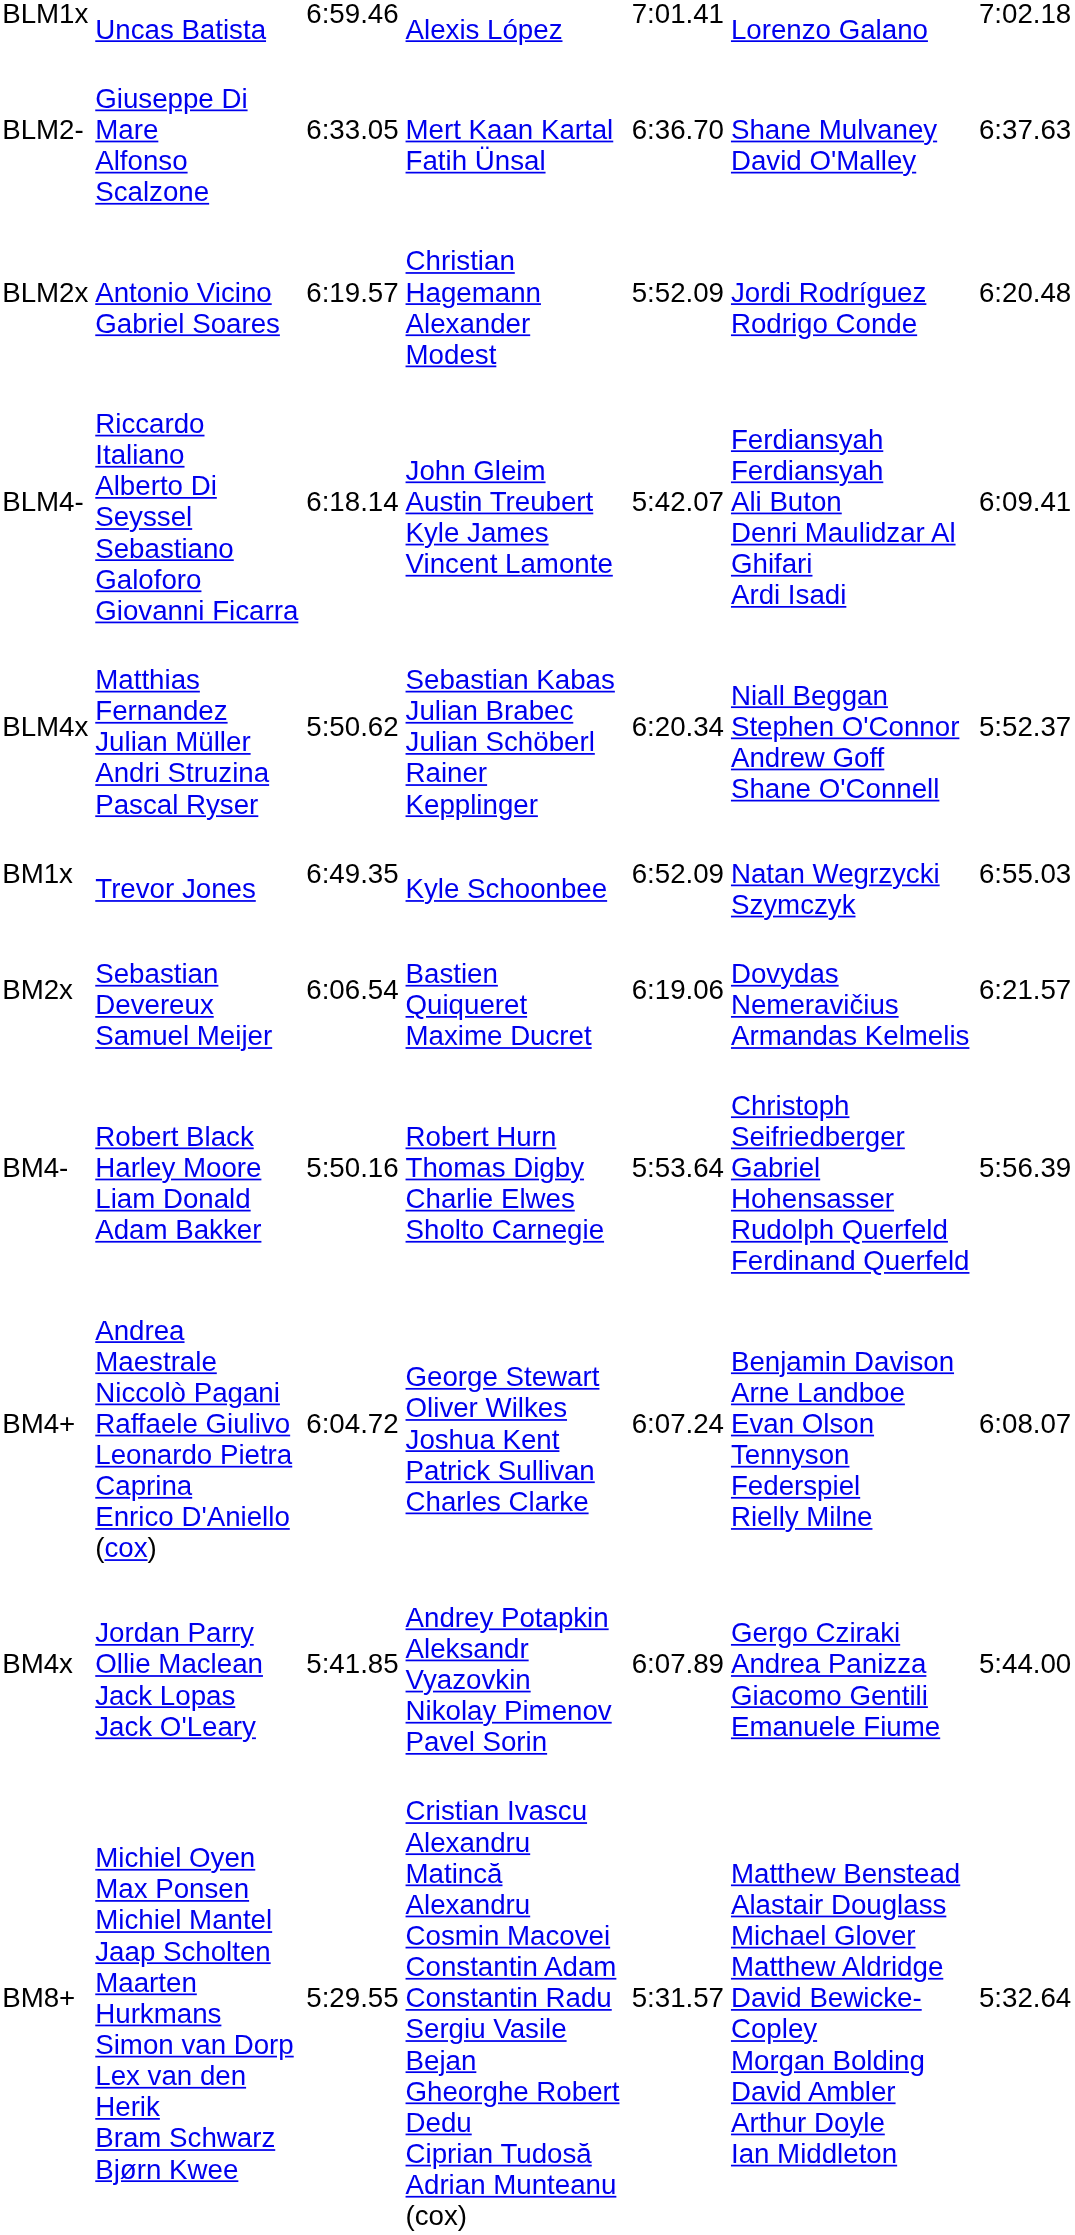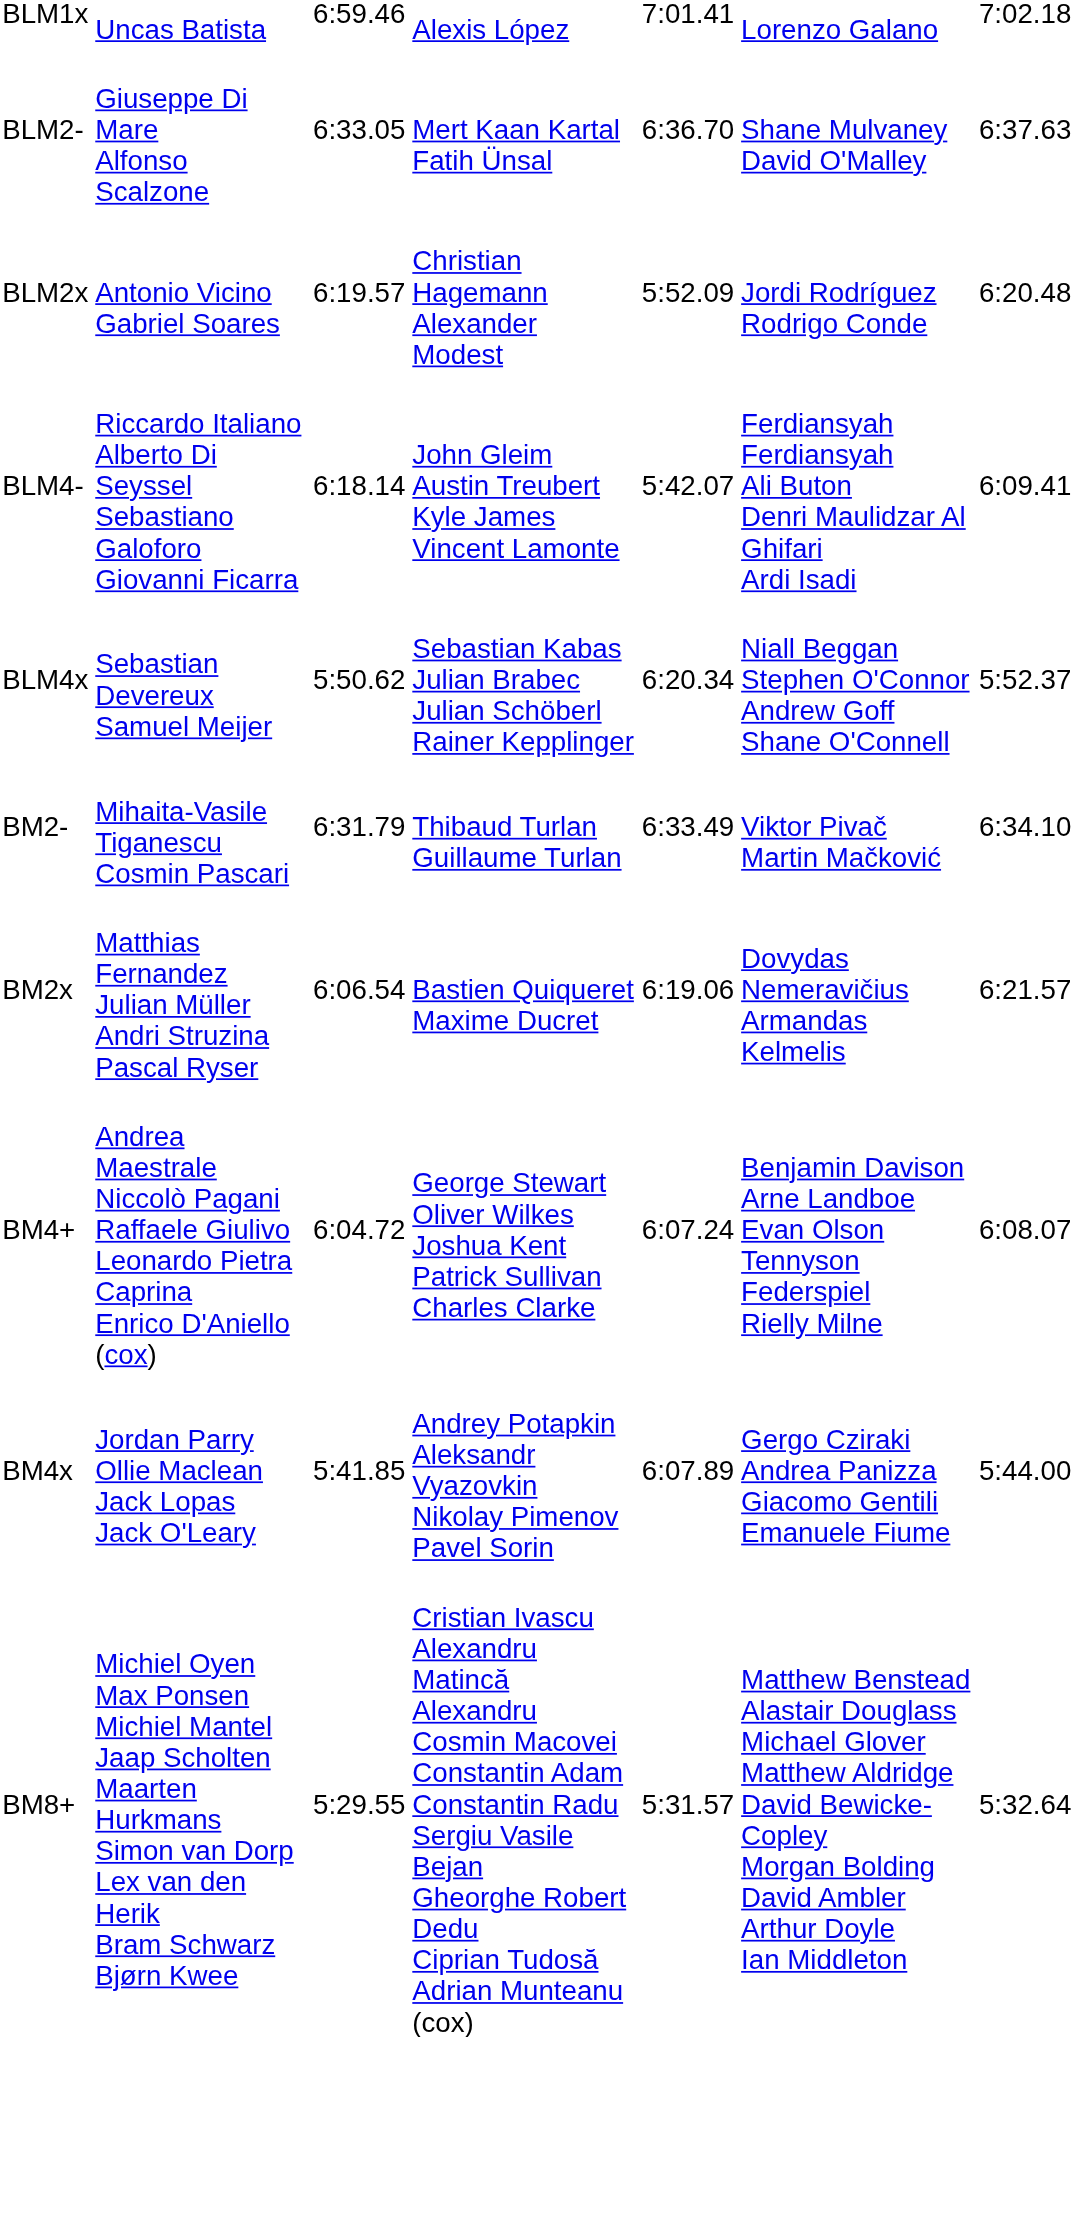 <table>
 <tr>
 <td>BLM1x</td>
 <td><br><a href='#'>Uncas Batista</a></td>
 <td>6:59.46</td>
 <td><br><a href='#'>Alexis López</a></td>
 <td>7:01.41</td>
 <td><br><a href='#'>Lorenzo Galano</a></td>
 <td>7:02.18</td>
 </tr>
 <tr>
 <td>BLM2-</td>
 <td><br><a href='#'>Giuseppe Di Mare</a><br><a href='#'>Alfonso Scalzone</a></td>
 <td>6:33.05</td>
 <td><br><a href='#'>Mert Kaan Kartal</a><br><a href='#'>Fatih Ünsal</a></td>
 <td>6:36.70</td>
 <td><br><a href='#'>Shane Mulvaney</a><br><a href='#'>David O'Malley</a></td>
 <td>6:37.63</td>
 </tr>
 <tr>
 <td>BLM2x</td>
 <td><br><a href='#'>Antonio Vicino</a><br><a href='#'>Gabriel Soares</a></td>
 <td>6:19.57</td>
 <td><br><a href='#'>Christian Hagemann</a><br><a href='#'>Alexander Modest</a></td>
 <td>5:52.09</td>
 <td><br><a href='#'>Jordi Rodríguez </a><br><a href='#'>Rodrigo Conde</a></td>
 <td>6:20.48</td>
 </tr>
 <tr>
 <td>BLM4-</td>
 <td><br><a href='#'>Riccardo Italiano</a><br><a href='#'>Alberto Di Seyssel</a><br><a href='#'>Sebastiano Galoforo</a><br><a href='#'>Giovanni Ficarra</a></td>
 <td>6:18.14</td>
 <td><br><a href='#'>John Gleim</a><br><a href='#'>Austin Treubert</a><br><a href='#'>Kyle James</a><br><a href='#'>Vincent Lamonte</a></td>
 <td>5:42.07</td>
 <td><br><a href='#'>Ferdiansyah Ferdiansyah</a><br><a href='#'>Ali Buton</a><br><a href='#'>Denri Maulidzar Al Ghifari</a><br><a href='#'>Ardi Isadi</a></td>
 <td>6:09.41</td>
 </tr>
 <tr>
 <td>BLM4x</td>
-<td><br><a href='#'>Matthias Fernandez</a><br><a href='#'>Julian Müller</a><br><a href='#'>Andri Struzina</a><br><a href='#'>Pascal Ryser</a></td>
+<td><br><a href='#'>Sebastian Devereux</a><br><a href='#'>Samuel Meijer</a></td>
 <td>5:50.62</td>
 <td><br><a href='#'>Sebastian Kabas</a><br><a href='#'>Julian Brabec</a><br><a href='#'>Julian Schöberl</a><br><a href='#'>Rainer Kepplinger</a></td>
 <td>6:20.34</td>
 <td><br><a href='#'>Niall Beggan</a><br><a href='#'>Stephen O'Connor</a><br><a href='#'>Andrew Goff</a><br><a href='#'>Shane O'Connell</a></td>
 <td>5:52.37</td>
 </tr>
 <tr>
-<td>BM1x</td>
-<td><br><a href='#'>Trevor Jones</a></td>
-<td>6:49.35</td>
-<td><br><a href='#'>Kyle Schoonbee</a></td>
-<td>6:52.09</td>
-<td><br><a href='#'>Natan Wegrzycki Szymczyk</a></td>
-<td>6:55.03</td>
+<td>BM2-</td>
+<td><br><a href='#'>Mihaita-Vasile Tiganescu</a><br><a href='#'>Cosmin Pascari</a></td>
+<td>6:31.79</td>
+<td><br><a href='#'>Thibaud Turlan</a><br><a href='#'>Guillaume Turlan</a></td>
+<td>6:33.49</td>
+<td><br><a href='#'>Viktor Pivač</a><br><a href='#'>Martin Mačković</a></td>
+<td>6:34.10</td>
 </tr>
 <tr>
 <td>BM2x</td>
-<td><br><a href='#'>Sebastian Devereux</a><br><a href='#'>Samuel Meijer</a></td>
+<td><br><a href='#'>Matthias Fernandez</a><br><a href='#'>Julian Müller</a><br><a href='#'>Andri Struzina</a><br><a href='#'>Pascal Ryser</a></td>
 <td>6:06.54</td>
 <td><br><a href='#'>Bastien Quiqueret</a><br><a href='#'>Maxime Ducret</a></td>
 <td>6:19.06</td>
 <td><br><a href='#'>Dovydas Nemeravičius</a><br><a href='#'>Armandas Kelmelis</a></td>
 <td>6:21.57</td>
-</tr>
-<tr>
-<td>BM4-</td>
-<td><br><a href='#'>Robert Black</a><br><a href='#'>Harley Moore</a><br><a href='#'>Liam Donald</a><br><a href='#'>Adam Bakker</a></td>
-<td>5:50.16</td>
-<td><br><a href='#'>Robert Hurn</a><br><a href='#'>Thomas Digby</a><br><a href='#'>Charlie Elwes</a><br><a href='#'>Sholto Carnegie</a></td>
-<td>5:53.64</td>
-<td><br><a href='#'>Christoph Seifriedberger</a><br><a href='#'>Gabriel Hohensasser</a><br><a href='#'>Rudolph Querfeld</a><br><a href='#'>Ferdinand Querfeld</a></td>
-<td>5:56.39</td>
 </tr>
 <tr>
 <td>BM4+</td>
 <td><br><a href='#'>Andrea Maestrale</a><br><a href='#'>Niccolò Pagani</a><br><a href='#'>Raffaele Giulivo</a><br><a href='#'>Leonardo Pietra Caprina</a><br><a href='#'>Enrico D'Aniello</a> (<a href='#'>cox</a>)</td>
 <td>6:04.72</td>
 <td><br><a href='#'>George Stewart</a><br><a href='#'>Oliver Wilkes</a><br><a href='#'>Joshua Kent</a><br><a href='#'>Patrick Sullivan</a><br><a href='#'>Charles Clarke</a></td>
 <td>6:07.24</td>
 <td><br><a href='#'>Benjamin Davison</a><br><a href='#'>Arne Landboe</a><br><a href='#'>Evan Olson</a><br><a href='#'>Tennyson Federspiel</a><br><a href='#'>Rielly Milne</a></td>
 <td>6:08.07</td>
 </tr>
 <tr>
 <td>BM4x</td>
 <td><br><a href='#'>Jordan Parry</a><br><a href='#'>Ollie Maclean</a><br><a href='#'>Jack Lopas</a><br><a href='#'>Jack O'Leary</a></td>
 <td>5:41.85</td>
 <td><br><a href='#'>Andrey Potapkin</a><br><a href='#'>Aleksandr Vyazovkin</a><br><a href='#'>Nikolay Pimenov</a><br><a href='#'>Pavel Sorin</a></td>
 <td>6:07.89</td>
 <td><br><a href='#'>Gergo Cziraki</a><br><a href='#'>Andrea Panizza</a><br><a href='#'>Giacomo Gentili</a><br><a href='#'>Emanuele Fiume</a></td>
 <td>5:44.00</td>
 </tr>
 <tr>
 <td>BM8+</td>
 <td><br><a href='#'>Michiel Oyen</a><br><a href='#'>Max Ponsen</a><br><a href='#'>Michiel Mantel</a><br><a href='#'>Jaap Scholten</a><br><a href='#'>Maarten Hurkmans</a><br><a href='#'>Simon van Dorp</a><br><a href='#'>Lex van den Herik</a><br><a href='#'>Bram Schwarz</a><br><a href='#'>Bjørn Kwee</a></td>
 <td>5:29.55</td>
 <td><br><a href='#'>Cristian Ivascu</a><br><a href='#'>Alexandru Matincă</a><br><a href='#'>Alexandru Cosmin Macovei</a><br><a href='#'>Constantin Adam</a><br><a href='#'>Constantin Radu</a><br><a href='#'>Sergiu Vasile Bejan</a><br><a href='#'>Gheorghe Robert Dedu</a><br><a href='#'>Ciprian Tudosă</a><br><a href='#'>Adrian Munteanu</a> (cox)</td>
 <td>5:31.57</td>
 <td><br><a href='#'>Matthew Benstead</a><br><a href='#'>Alastair Douglass</a><br><a href='#'>Michael Glover</a><br><a href='#'>Matthew Aldridge</a><br><a href='#'>David Bewicke-Copley</a><br><a href='#'>Morgan Bolding</a><br><a href='#'>David Ambler</a><br><a href='#'>Arthur Doyle</a><br><a href='#'>Ian Middleton</a></td>
 <td>5:32.64</td>
 </tr>
 </table>
